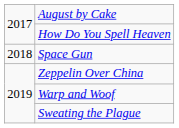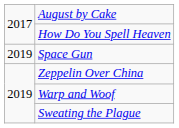 <table class="wikitable">
 <tr>
 <td rowspan="2">2017</td>
 <td><em><a href='#'>August by Cake</a></em></td>
 </tr>
 <tr>
 <td><em><a href='#'>How Do You Spell Heaven</a></em></td>
 </tr>
 <tr>
-<td>2018</td>
+<td>2019</td>
 <td><em><a href='#'>Space Gun</a></em></td>
 </tr>
 <tr>
 <td rowspan="3">2019</td>
 <td><em><a href='#'>Zeppelin Over China</a></em></td>
 </tr>
 <tr>
 <td><em><a href='#'>Warp and Woof</a></em></td>
 </tr>
 <tr>
 <td><em><a href='#'>Sweating the Plague</a></em></td>
 </tr>
 </table>
